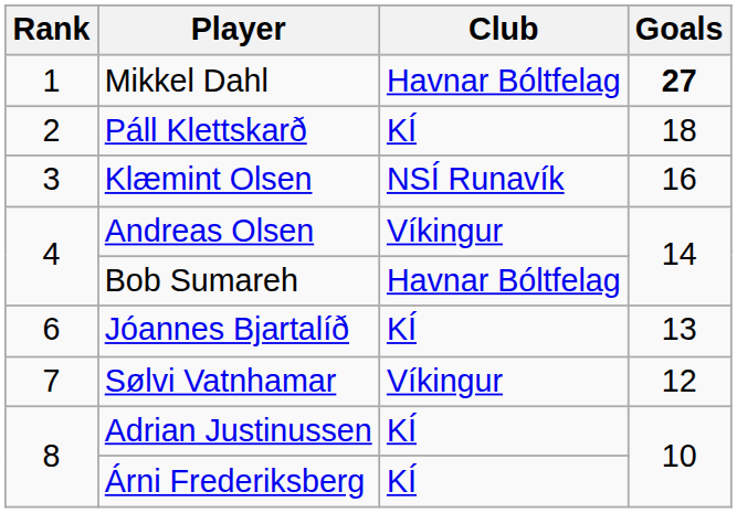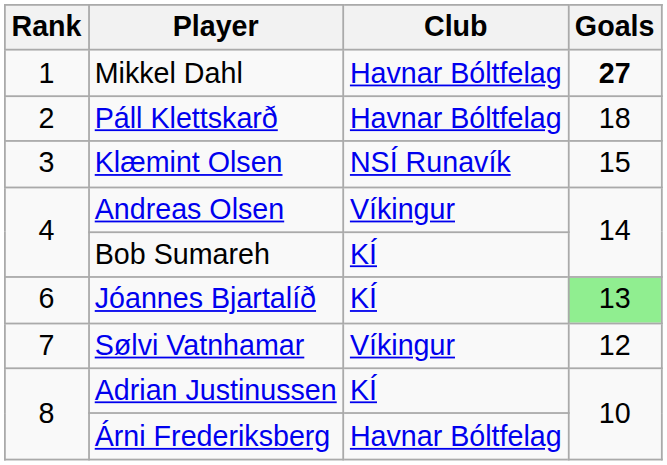 <table class="wikitable" style="text-align:center">
 <tr>
 <th>Rank</th>
 <th>Player</th>
 <th>Club</th>
 <th>Goals</th>
 </tr>
 <tr>
 <td>1</td>
 <td align="left"> Mikkel Dahl</td>
 <td align="left"><a href='#'>Havnar Bóltfelag</a></td>
 <td><strong>27</strong></td>
 </tr>
 <tr>
 <td>2</td>
 <td align="left"> <a href='#'>Páll Klettskarð</a></td>
-<td align="left"><a href='#'>KÍ</a></td>
+<td align="left"><a href='#'>Havnar Bóltfelag</a></td>
 <td>18</td>
 </tr>
 <tr>
 <td>3</td>
 <td align="left"> <a href='#'>Klæmint Olsen</a></td>
 <td align="left"><a href='#'>NSÍ Runavík</a></td>
-<td>16</td>
+<td>15</td>
 </tr>
 <tr>
 <td rowspan="2">4</td>
 <td align="left"> <a href='#'>Andreas Olsen</a></td>
 <td align="left"><a href='#'>Víkingur</a></td>
 <td rowspan="2">14</td>
 </tr>
 <tr>
 <td align="left"> Bob Sumareh</td>
-<td align="left"><a href='#'>Havnar Bóltfelag</a></td>
+<td align="left"><a href='#'>KÍ</a></td>
 </tr>
 <tr>
 <td>6</td>
 <td align="left"> <a href='#'>Jóannes Bjartalíð</a></td>
 <td align="left"><a href='#'>KÍ</a></td>
-<td>13</td>
+<td style="background: lightgreen;">13</td>
 </tr>
 <tr>
 <td>7</td>
 <td align="left"> <a href='#'>Sølvi Vatnhamar</a></td>
 <td align="left"><a href='#'>Víkingur</a></td>
 <td>12</td>
 </tr>
 <tr>
 <td rowspan="2">8</td>
 <td align="left"> <a href='#'>Adrian Justinussen</a></td>
 <td align="left"><a href='#'>KÍ</a></td>
 <td rowspan="2">10</td>
 </tr>
 <tr>
 <td align="left"> <a href='#'>Árni Frederiksberg</a></td>
-<td align="left"><a href='#'>KÍ</a></td>
+<td align="left"><a href='#'>Havnar Bóltfelag</a></td>
 </tr>
 </table>
